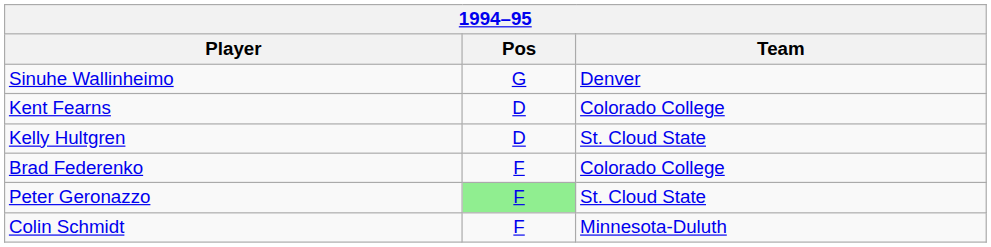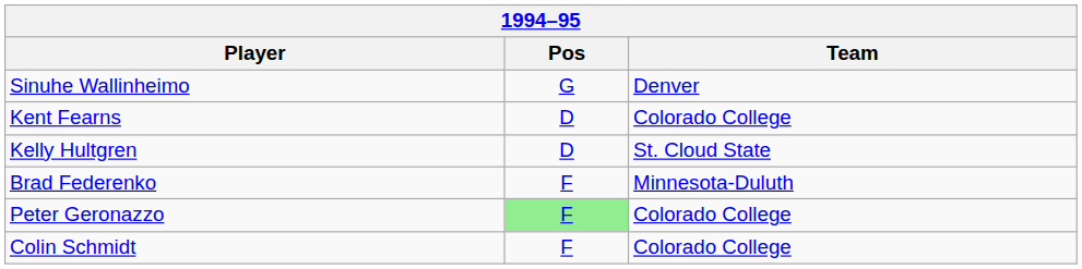 <table class="wikitable" width=95%>
 <tr>
 <th colspan=3><a href='#'>1994–95</a></th>
 </tr>
 <tr>
 <th>Player</th>
 <th>Pos</th>
 <th>Team</th>
 </tr>
 <tr>
 <td><a href='#'>Sinuhe Wallinheimo</a></td>
 <td align=center><a href='#'>G</a></td>
 <td><a href='#'>Denver</a></td>
 </tr>
 <tr>
 <td><a href='#'>Kent Fearns</a></td>
 <td align=center><a href='#'>D</a></td>
 <td><a href='#'>Colorado College</a></td>
 </tr>
 <tr>
 <td><a href='#'>Kelly Hultgren</a></td>
 <td align=center><a href='#'>D</a></td>
 <td><a href='#'>St. Cloud State</a></td>
 </tr>
 <tr>
 <td><a href='#'>Brad Federenko</a></td>
 <td align=center><a href='#'>F</a></td>
-<td><a href='#'>Colorado College</a></td>
+<td><a href='#'>Minnesota-Duluth</a></td>
 </tr>
 <tr>
 <td><a href='#'>Peter Geronazzo</a></td>
 <td align=center style="background: lightgreen;"><a href='#'>F</a></td>
-<td><a href='#'>St. Cloud State</a></td>
+<td><a href='#'>Colorado College</a></td>
 </tr>
 <tr>
 <td><a href='#'>Colin Schmidt</a></td>
 <td align=center><a href='#'>F</a></td>
-<td><a href='#'>Minnesota-Duluth</a></td>
+<td><a href='#'>Colorado College</a></td>
 </tr>
 </table>
